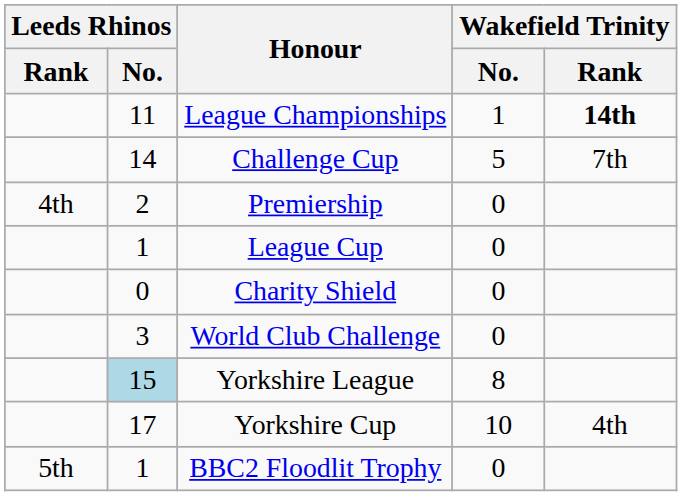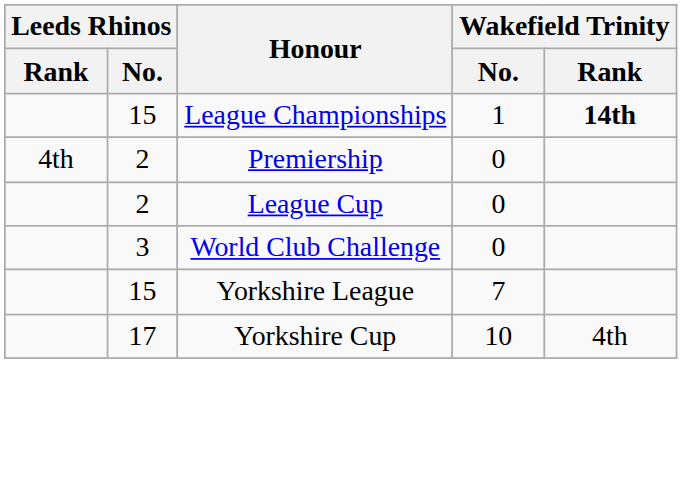 <table class="wikitable" style="text-align:center">
 <tr>
 <th colspan="2">Leeds Rhinos</th>
 <th rowspan="2">Honour</th>
 <th colspan="2">Wakefield Trinity</th>
 </tr>
 <tr>
 <th>Rank</th>
 <th>No.</th>
 <th>No.</th>
 <th>Rank</th>
 </tr>
 <tr>
 <td></td>
-<td>11</td>
+<td>15</td>
 <td><a href='#'>League Championships</a></td>
 <td>1</td>
 <td><strong>14th</strong></td>
-</tr>
-<tr>
-<td></td>
-<td>14</td>
-<td><a href='#'>Challenge Cup</a></td>
-<td>5</td>
-<td>7th</td>
 </tr>
 <tr>
 <td>4th</td>
 <td>2</td>
 <td><a href='#'>Premiership</a></td>
 <td>0</td>
 <td></td>
 </tr>
 <tr>
 <td></td>
-<td>1</td>
+<td>2</td>
 <td><a href='#'>League Cup</a></td>
-<td>0</td>
-<td></td>
-</tr>
-<tr>
-<td></td>
-<td>0</td>
-<td><a href='#'>Charity Shield</a></td>
 <td>0</td>
 <td></td>
 </tr>
 <tr>
 <td></td>
 <td>3</td>
 <td><a href='#'>World Club Challenge</a></td>
 <td>0</td>
 <td></td>
 </tr>
 <tr>
 <td></td>
-<td style="background: lightblue;">15</td>
+<td>15</td>
 <td>Yorkshire League</td>
-<td>8</td>
+<td>7</td>
 <td></td>
 </tr>
 <tr>
 <td></td>
 <td>17</td>
 <td>Yorkshire Cup</td>
 <td>10</td>
 <td>4th</td>
 </tr>
-<tr>
-<td>5th</td>
-<td>1</td>
-<td><a href='#'>BBC2 Floodlit Trophy</a></td>
-<td>0</td>
-<td></td>
-</tr>
 </table>
